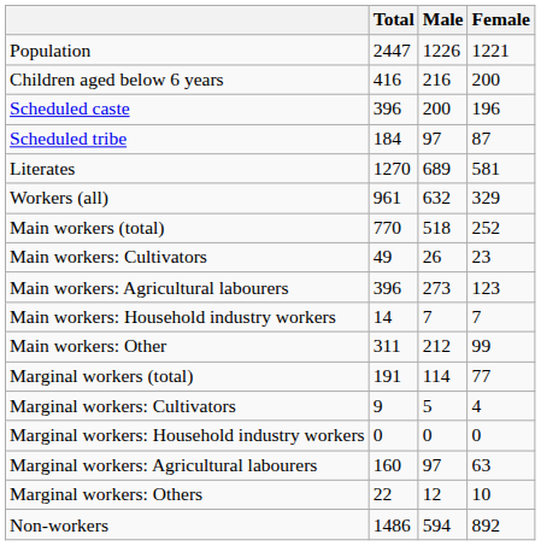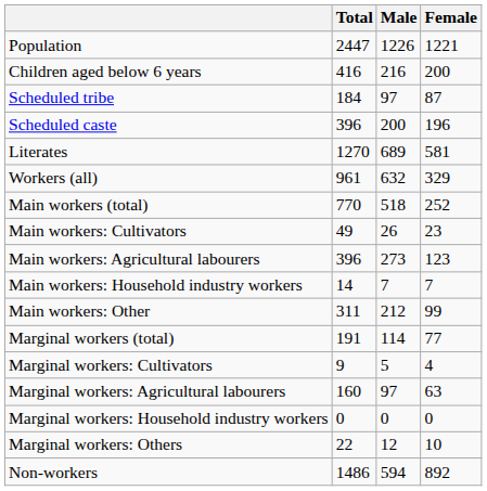 <table class="wikitable sortable">
 <tr>
 <th></th>
 <th>Total</th>
 <th>Male</th>
 <th>Female</th>
 </tr>
 <tr>
 <td>Population</td>
 <td>2447</td>
 <td>1226</td>
 <td>1221</td>
 </tr>
 <tr>
 <td>Children aged below 6 years</td>
 <td>416</td>
 <td>216</td>
 <td>200</td>
 </tr>
 <tr>
+<td><a href='#'>Scheduled tribe</a></td>
+<td>184</td>
+<td>97</td>
+<td>87</td>
+</tr>
+<tr>
 <td><a href='#'>Scheduled caste</a></td>
 <td>396</td>
 <td>200</td>
 <td>196</td>
-</tr>
-<tr>
-<td><a href='#'>Scheduled tribe</a></td>
-<td>184</td>
-<td>97</td>
-<td>87</td>
 </tr>
 <tr>
 <td>Literates</td>
 <td>1270</td>
 <td>689</td>
 <td>581</td>
 </tr>
 <tr>
 <td>Workers (all)</td>
 <td>961</td>
 <td>632</td>
 <td>329</td>
 </tr>
 <tr>
 <td>Main workers (total)</td>
 <td>770</td>
 <td>518</td>
 <td>252</td>
 </tr>
 <tr>
 <td>Main workers: Cultivators</td>
 <td>49</td>
 <td>26</td>
 <td>23</td>
 </tr>
 <tr>
 <td>Main workers: Agricultural labourers</td>
 <td>396</td>
 <td>273</td>
 <td>123</td>
 </tr>
 <tr>
 <td>Main workers: Household industry workers</td>
 <td>14</td>
 <td>7</td>
 <td>7</td>
 </tr>
 <tr>
 <td>Main workers: Other</td>
 <td>311</td>
 <td>212</td>
 <td>99</td>
 </tr>
 <tr>
 <td>Marginal workers (total)</td>
 <td>191</td>
 <td>114</td>
 <td>77</td>
 </tr>
 <tr>
 <td>Marginal workers: Cultivators</td>
 <td>9</td>
 <td>5</td>
 <td>4</td>
 </tr>
 <tr>
+<td>Marginal workers: Agricultural labourers</td>
+<td>160</td>
+<td>97</td>
+<td>63</td>
+</tr>
+<tr>
 <td>Marginal workers: Household industry workers</td>
 <td>0</td>
 <td>0</td>
 <td>0</td>
-</tr>
-<tr>
-<td>Marginal workers: Agricultural labourers</td>
-<td>160</td>
-<td>97</td>
-<td>63</td>
 </tr>
 <tr>
 <td>Marginal workers: Others</td>
 <td>22</td>
 <td>12</td>
 <td>10</td>
 </tr>
 <tr>
 <td>Non-workers</td>
 <td>1486</td>
 <td>594</td>
 <td>892</td>
 </tr>
 </table>
